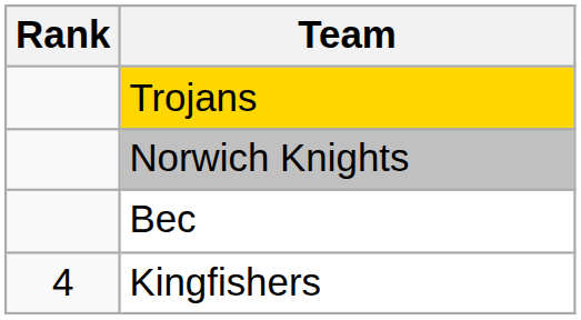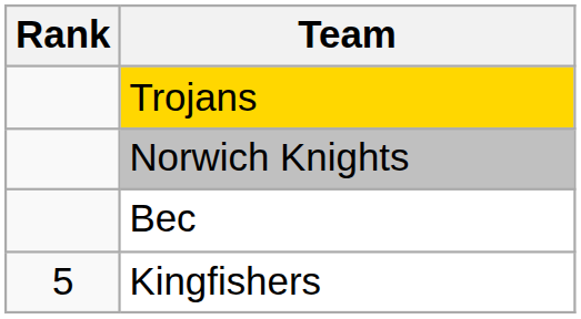 <table class="wikitable" style="text-align: center;">
 <tr>
 <th width=40>Rank</th>
 <th width=180>Team</th>
 </tr>
 <tr>
 <td></td>
 <td bgcolor=Gold align=left>Trojans</td>
 </tr>
 <tr>
 <td></td>
 <td bgcolor=silver align=left>Norwich Knights</td>
 </tr>
 <tr>
 <td></td>
 <td bgcolor=white align=left>Bec</td>
 </tr>
 <tr>
-<td>4</td>
+<td>5</td>
 <td bgcolor=white align=left>Kingfishers</td>
 </tr>
 </table>
